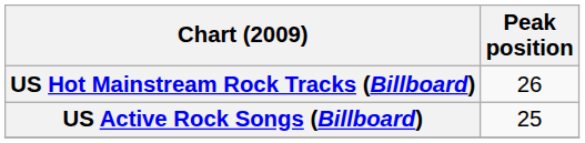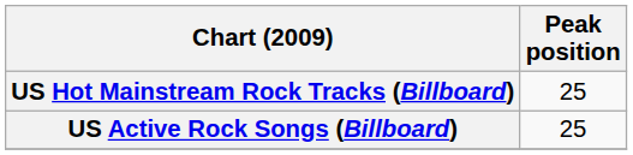 <table class="wikitable sortable plainrowheaders">
 <tr>
 <th scope="col">Chart (2009)</th>
 <th scope="col">Peak<br>position</th>
 </tr>
 <tr>
 <th scope="row">US <a href='#'>Hot Mainstream Rock Tracks</a> (<em><a href='#'>Billboard</a></em>)</th>
-<td style="text-align:center;">26</td>
+<td style="text-align:center;">25</td>
 </tr>
 <tr>
 <th scope="row">US <a href='#'>Active Rock Songs</a> (<em><a href='#'>Billboard</a></em>)</th>
 <td style="text-align:center;">25</td>
 </tr>
 <tr>
 </tr>
 </table>
